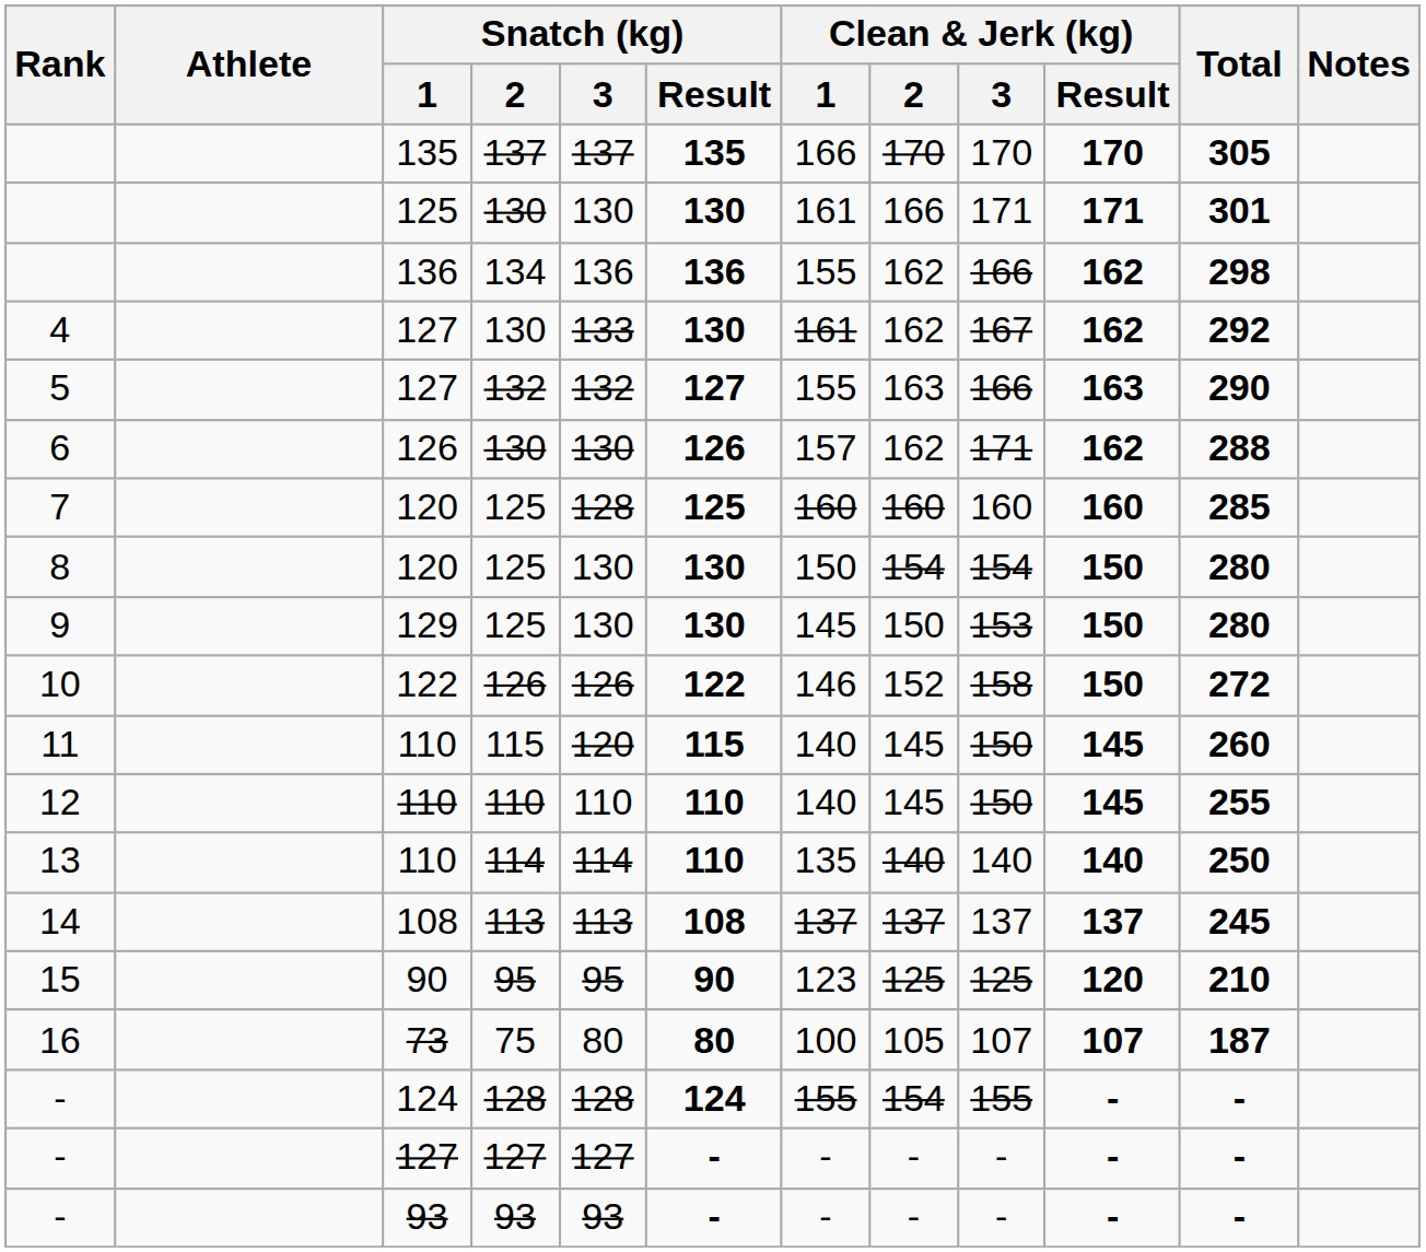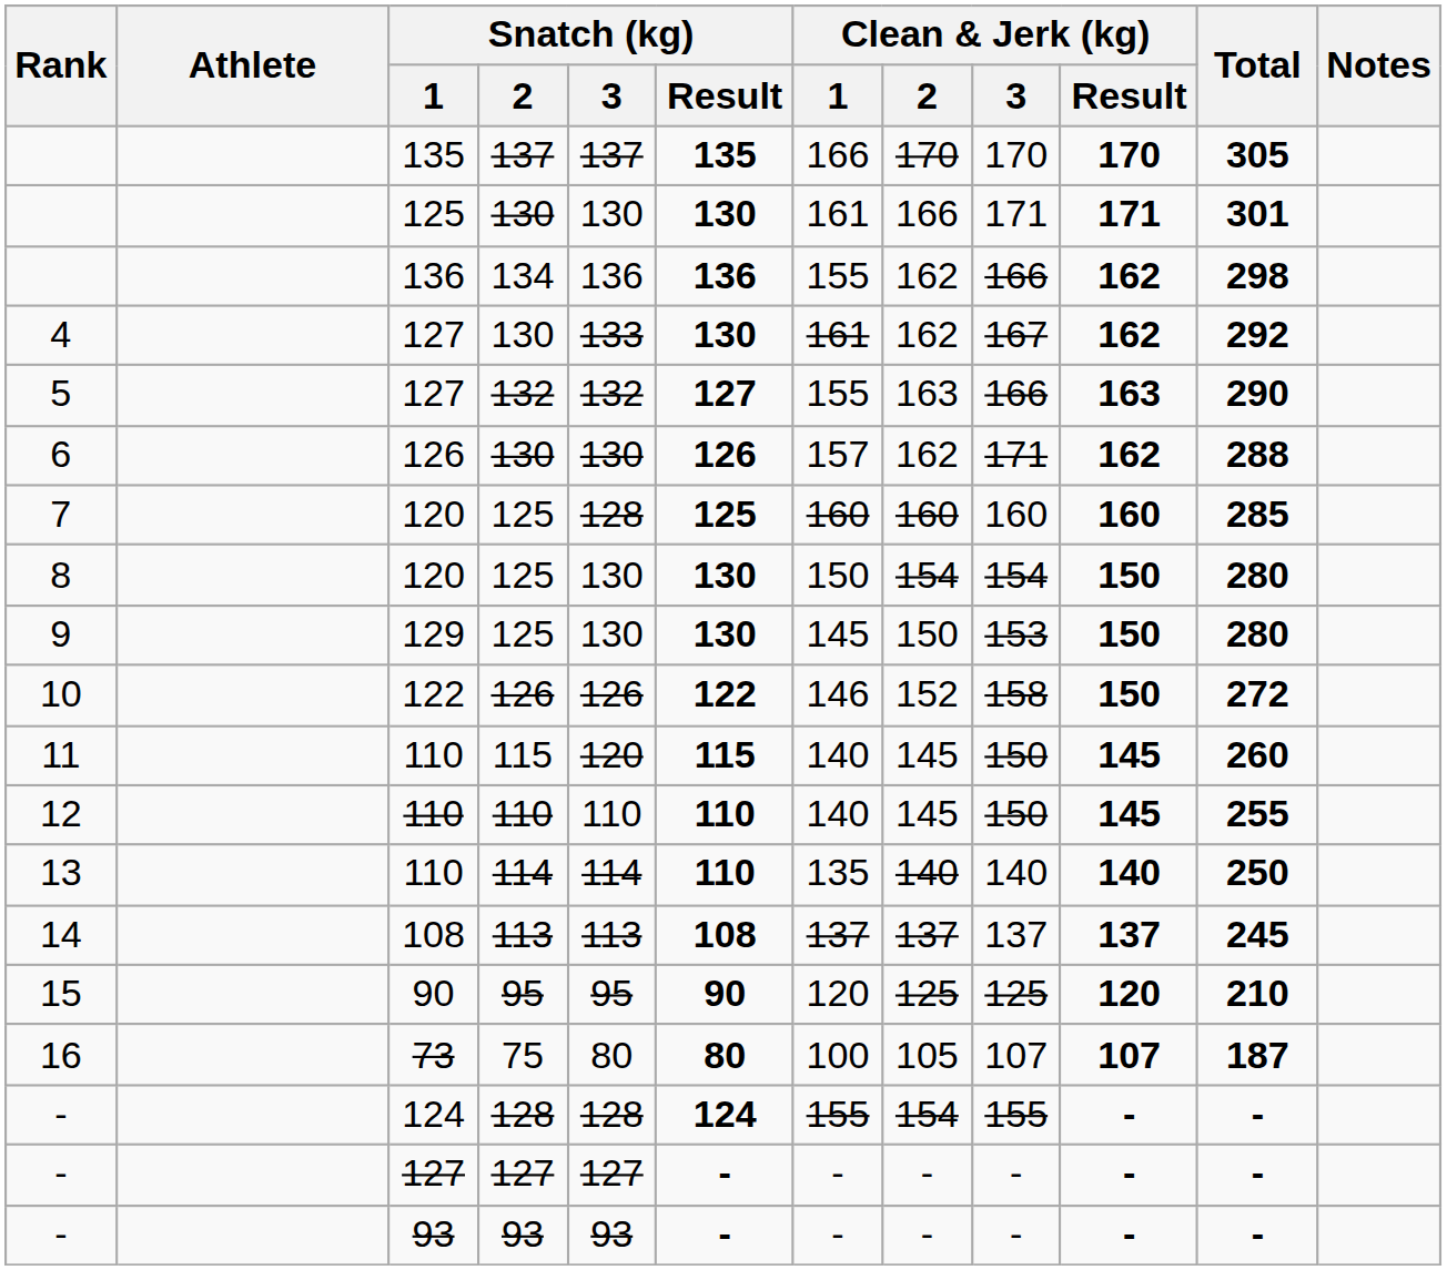 <table class = "wikitable" style="text-align:center;">
 <tr>
 <th rowspan=2 width=40>Rank</th>
 <th rowspan=2 width=250>Athlete</th>
 <th colspan=4>Snatch (kg)</th>
 <th colspan=4>Clean & Jerk (kg)</th>
 <th rowspan=2 width=60>Total</th>
 <th rowspan=2 width=40>Notes</th>
 </tr>
 <tr>
 <th width=40>1</th>
 <th width=40>2</th>
 <th width=40>3</th>
 <th width=55>Result</th>
 <th width=40>1</th>
 <th width=40>2</th>
 <th width=40>3</th>
 <th width=55>Result</th>
 </tr>
 <tr>
 <td></td>
 <td align=left></td>
 <td>135</td>
 <td><s>137</s></td>
 <td><s>137</s></td>
 <td><strong>135</strong></td>
 <td>166</td>
 <td><s>170</s></td>
 <td>170</td>
 <td><strong>170</strong></td>
 <td><strong>305</strong></td>
 <td></td>
 </tr>
 <tr>
 <td></td>
 <td align=left></td>
 <td>125</td>
 <td><s>130</s></td>
 <td>130</td>
 <td><strong>130</strong></td>
 <td>161</td>
 <td>166</td>
 <td>171</td>
 <td><strong>171</strong></td>
 <td><strong>301</strong></td>
 <td></td>
 </tr>
 <tr>
 <td></td>
 <td align=left></td>
 <td>136</td>
 <td>134</td>
 <td>136</td>
 <td><strong>136</strong></td>
 <td>155</td>
 <td>162</td>
 <td><s>166</s></td>
 <td><strong>162</strong></td>
 <td><strong>298</strong></td>
 <td></td>
 </tr>
 <tr>
 <td>4</td>
 <td align=left></td>
 <td>127</td>
 <td>130</td>
 <td><s>133</s></td>
 <td><strong>130</strong></td>
 <td><s>161</s></td>
 <td>162</td>
 <td><s>167</s></td>
 <td><strong>162</strong></td>
 <td><strong>292</strong></td>
 <td></td>
 </tr>
 <tr>
 <td>5</td>
 <td align=left></td>
 <td>127</td>
 <td><s>132</s></td>
 <td><s>132</s></td>
 <td><strong>127</strong></td>
 <td>155</td>
 <td>163</td>
 <td><s>166</s></td>
 <td><strong>163</strong></td>
 <td><strong>290</strong></td>
 <td></td>
 </tr>
 <tr>
 <td>6</td>
 <td align=left></td>
 <td>126</td>
 <td><s>130</s></td>
 <td><s>130</s></td>
 <td><strong>126</strong></td>
 <td>157</td>
 <td>162</td>
 <td><s>171</s></td>
 <td><strong>162</strong></td>
 <td><strong>288</strong></td>
 <td></td>
 </tr>
 <tr>
 <td>7</td>
 <td align=left></td>
 <td>120</td>
 <td>125</td>
 <td><s>128</s></td>
 <td><strong>125</strong></td>
 <td><s>160</s></td>
 <td><s>160</s></td>
 <td>160</td>
 <td><strong>160</strong></td>
 <td><strong>285</strong></td>
 <td></td>
 </tr>
 <tr>
 <td>8</td>
 <td align=left></td>
 <td>120</td>
 <td>125</td>
 <td>130</td>
 <td><strong>130</strong></td>
 <td>150</td>
 <td><s>154</s></td>
 <td><s>154</s></td>
 <td><strong>150</strong></td>
 <td><strong>280</strong></td>
 <td></td>
 </tr>
 <tr>
 <td>9</td>
 <td align=left></td>
 <td>129</td>
 <td>125</td>
 <td>130</td>
 <td><strong>130</strong></td>
 <td>145</td>
 <td>150</td>
 <td><s>153</s></td>
 <td><strong>150</strong></td>
 <td><strong>280</strong></td>
 <td></td>
 </tr>
 <tr>
 <td>10</td>
 <td align=left></td>
 <td>122</td>
 <td><s>126</s></td>
 <td><s>126</s></td>
 <td><strong>122</strong></td>
 <td>146</td>
 <td>152</td>
 <td><s>158</s></td>
 <td><strong>150</strong></td>
 <td><strong>272</strong></td>
 <td></td>
 </tr>
 <tr>
 <td>11</td>
 <td align=left></td>
 <td>110</td>
 <td>115</td>
 <td><s>120</s></td>
 <td><strong>115</strong></td>
 <td>140</td>
 <td>145</td>
 <td><s>150</s></td>
 <td><strong>145</strong></td>
 <td><strong>260</strong></td>
 <td></td>
 </tr>
 <tr>
 <td>12</td>
 <td align=left></td>
 <td><s>110</s></td>
 <td><s>110</s></td>
 <td>110</td>
 <td><strong>110</strong></td>
 <td>140</td>
 <td>145</td>
 <td><s>150</s></td>
 <td><strong>145</strong></td>
 <td><strong>255</strong></td>
 <td></td>
 </tr>
 <tr>
 <td>13</td>
 <td align=left></td>
 <td>110</td>
 <td><s>114</s></td>
 <td><s>114</s></td>
 <td><strong>110</strong></td>
 <td>135</td>
 <td><s>140</s></td>
 <td>140</td>
 <td><strong>140</strong></td>
 <td><strong>250</strong></td>
 <td></td>
 </tr>
 <tr>
 <td>14</td>
 <td align=left></td>
 <td>108</td>
 <td><s>113</s></td>
 <td><s>113</s></td>
 <td><strong>108</strong></td>
 <td><s>137</s></td>
 <td><s>137</s></td>
 <td>137</td>
 <td><strong>137</strong></td>
 <td><strong>245</strong></td>
 <td></td>
 </tr>
 <tr>
 <td>15</td>
 <td align=left></td>
 <td>90</td>
 <td><s>95</s></td>
 <td><s>95</s></td>
 <td><strong>90</strong></td>
-<td>123</td>
+<td>120</td>
 <td><s>125</s></td>
 <td><s>125</s></td>
 <td><strong>120</strong></td>
 <td><strong>210</strong></td>
 <td></td>
 </tr>
 <tr>
 <td>16</td>
 <td align=left></td>
 <td><s>73</s></td>
 <td>75</td>
 <td>80</td>
 <td><strong>80</strong></td>
 <td>100</td>
 <td>105</td>
 <td>107</td>
 <td><strong>107</strong></td>
 <td><strong>187</strong></td>
 <td></td>
 </tr>
 <tr>
 <td>-</td>
 <td align=left></td>
 <td>124</td>
 <td><s>128</s></td>
 <td><s>128</s></td>
 <td><strong>124</strong></td>
 <td><s>155</s></td>
 <td><s>154</s></td>
 <td><s>155</s></td>
 <td><strong>-</strong></td>
 <td><strong>-</strong></td>
 <td></td>
 </tr>
 <tr>
 <td>-</td>
 <td align=left></td>
 <td><s>127</s></td>
 <td><s>127</s></td>
 <td><s>127</s></td>
 <td><strong>-</strong></td>
 <td>-</td>
 <td>-</td>
 <td>-</td>
 <td><strong>-</strong></td>
 <td><strong>-</strong></td>
 <td><strong></strong></td>
 </tr>
 <tr>
 <td>-</td>
 <td align=left></td>
 <td><s>93</s></td>
 <td><s>93</s></td>
 <td><s>93</s></td>
 <td><strong>-</strong></td>
 <td>-</td>
 <td>-</td>
 <td>-</td>
 <td><strong>-</strong></td>
 <td><strong>-</strong></td>
 <td><strong></strong></td>
 </tr>
 </table>
